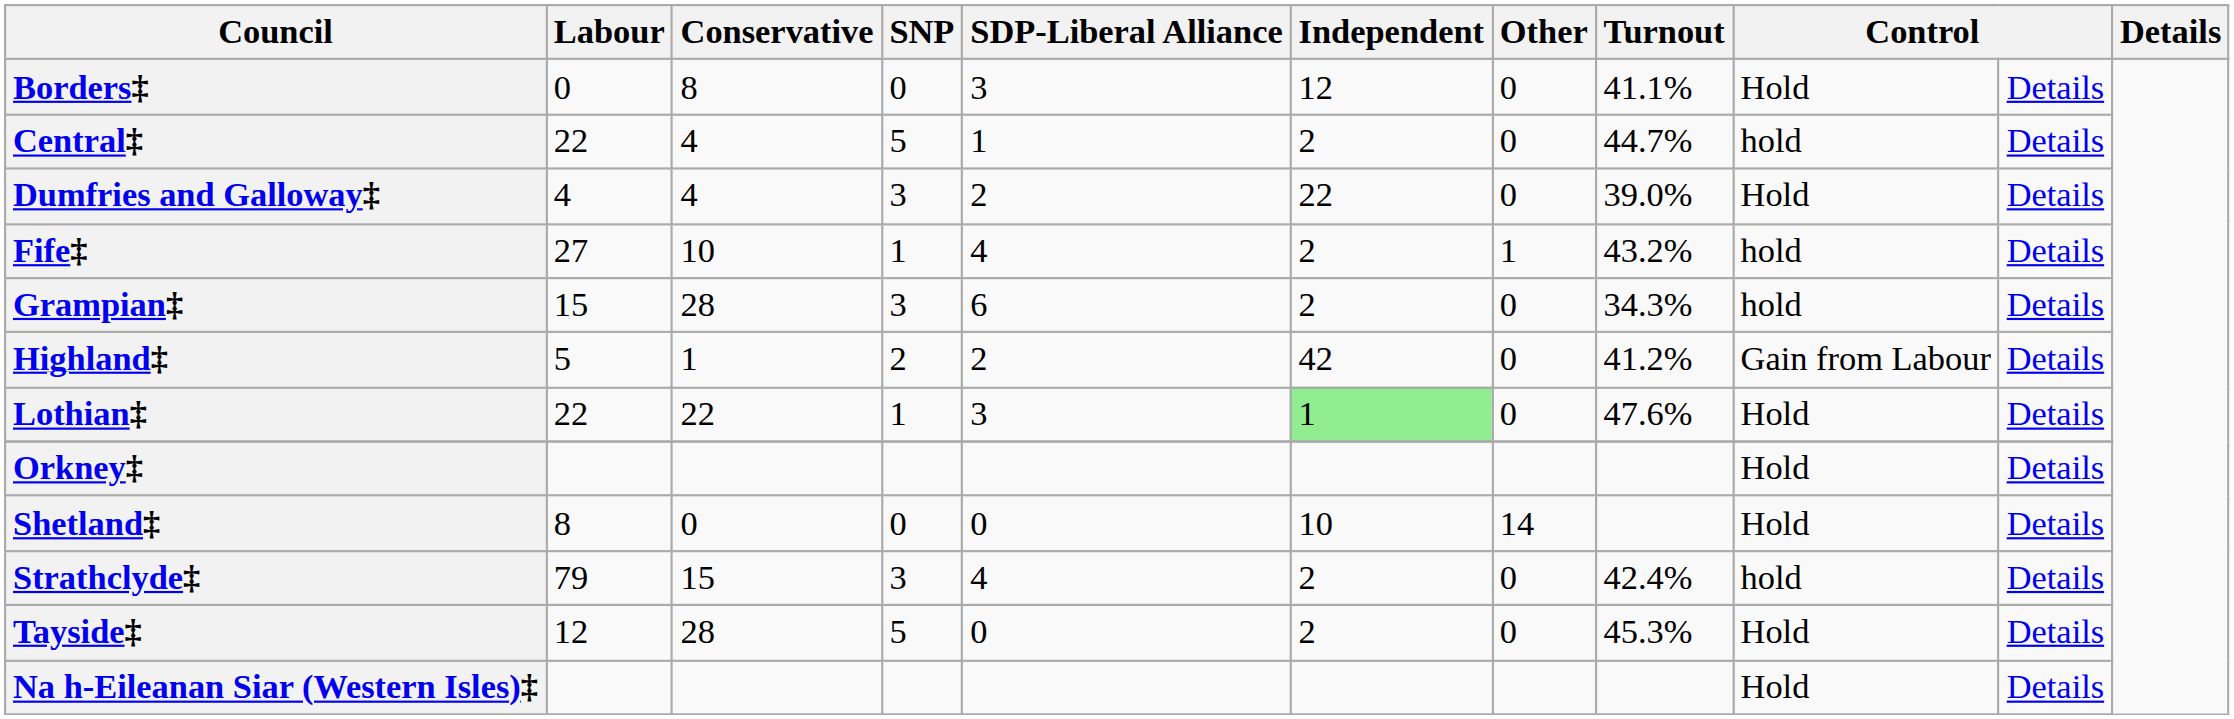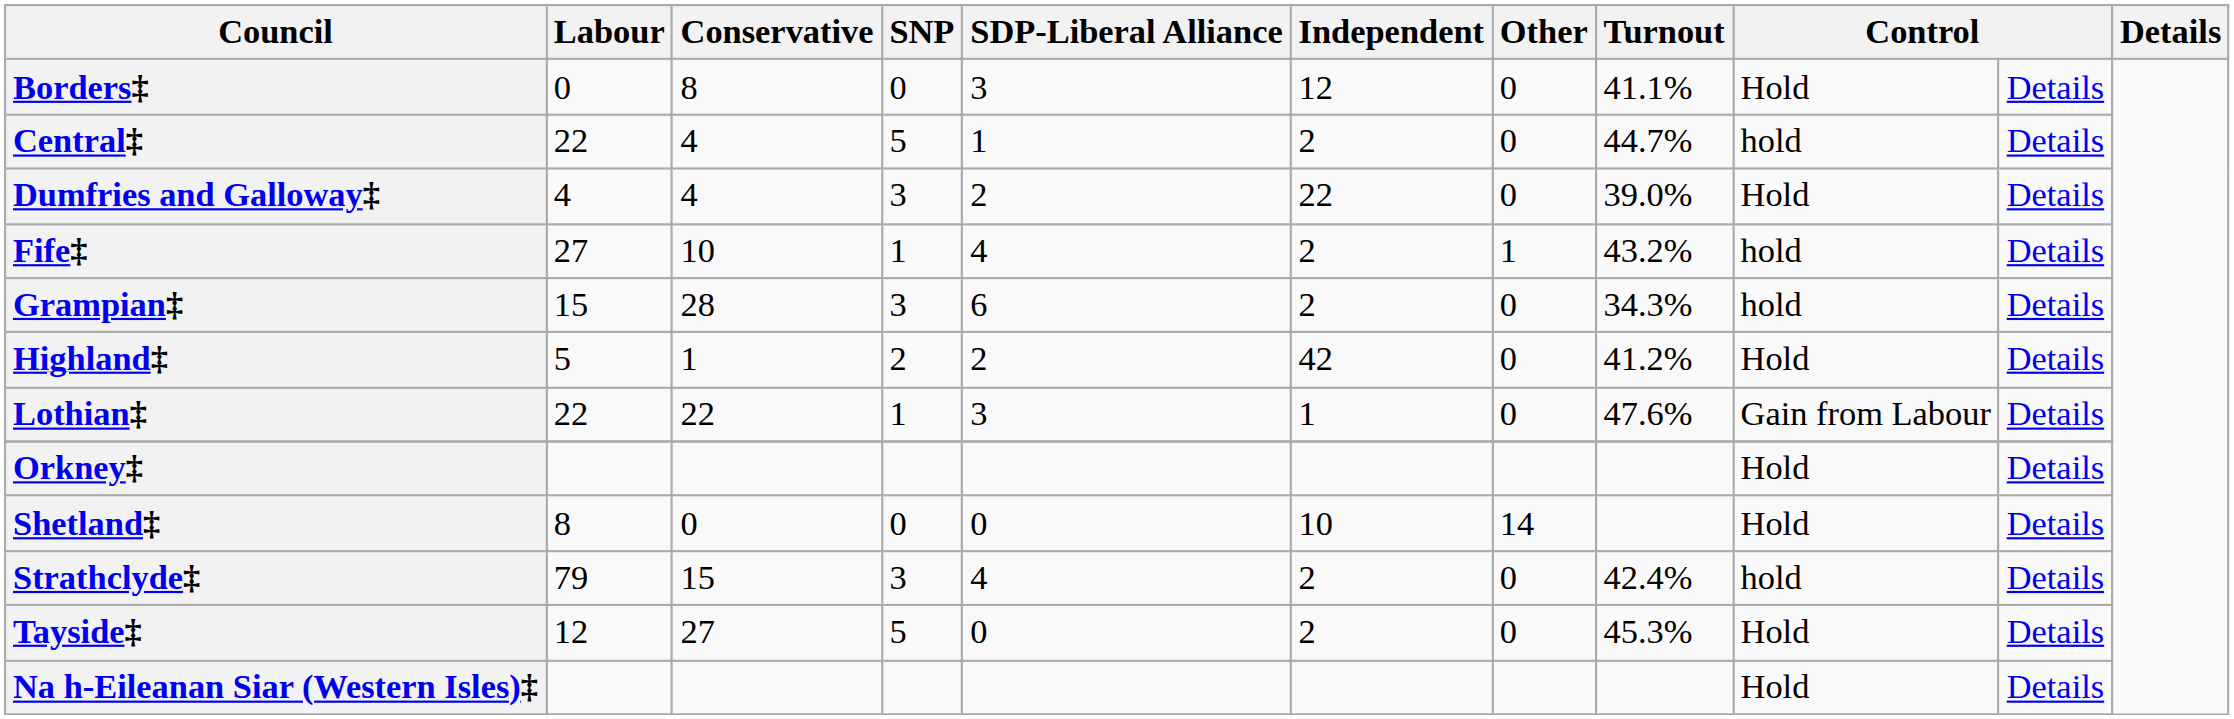 <table class="wikitable">
 <tr>
 <th scope="col">Council</th>
 <th scope="col">Labour</th>
 <th scope="col">Conservative</th>
 <th scope="col">SNP</th>
 <th scope="col">SDP-Liberal Alliance</th>
 <th scope="col">Independent</th>
 <th scope="col">Other</th>
 <th scope="col">Turnout</th>
 <th scope="col" colspan=2>Control<br></th>
 <th scope="col">Details</th>
 </tr>
 <tr>
 <th scope="row" style="text-align: left;"><a href='#'>Borders</a>‡</th>
 <td>0</td>
 <td>8</td>
 <td>0</td>
 <td>3</td>
 <td>12</td>
 <td>0</td>
 <td>41.1%</td>
 <td> Hold</td>
 <td><a href='#'>Details</a></td>
 </tr>
 <tr>
 <th scope="row" style="text-align: left;"><a href='#'>Central</a>‡</th>
 <td>22</td>
 <td>4</td>
 <td>5</td>
 <td>1</td>
 <td>2</td>
 <td>0</td>
 <td>44.7%</td>
 <td> hold</td>
 <td><a href='#'>Details</a></td>
 </tr>
 <tr>
 <th scope="row" style="text-align: left;"><a href='#'>Dumfries and Galloway</a>‡</th>
 <td>4</td>
 <td>4</td>
 <td>3</td>
 <td>2</td>
 <td>22</td>
 <td>0</td>
 <td>39.0%</td>
 <td> Hold</td>
 <td><a href='#'>Details</a></td>
 </tr>
 <tr>
 <th scope="row" style="text-align: left;"><a href='#'>Fife</a>‡</th>
 <td>27</td>
 <td>10</td>
 <td>1</td>
 <td>4</td>
 <td>2</td>
 <td>1</td>
 <td>43.2%</td>
 <td> hold</td>
 <td><a href='#'>Details</a></td>
 </tr>
 <tr>
 <th scope="row" style="text-align: left;"><a href='#'>Grampian</a>‡</th>
 <td>15</td>
 <td>28</td>
 <td>3</td>
 <td>6</td>
 <td>2</td>
 <td>0</td>
 <td>34.3%</td>
 <td> hold</td>
 <td><a href='#'>Details</a></td>
 </tr>
 <tr>
 <th scope="row" style="text-align: left;"><a href='#'>Highland</a>‡</th>
 <td>5</td>
 <td>1</td>
 <td>2</td>
 <td>2</td>
 <td>42</td>
 <td>0</td>
 <td>41.2%</td>
-<td> Gain from Labour</td>
+<td> Hold</td>
 <td><a href='#'>Details</a></td>
 </tr>
 <tr>
 <th scope="row" style="text-align: left;"><a href='#'>Lothian</a>‡</th>
 <td>22</td>
 <td>22</td>
 <td>1</td>
 <td>3</td>
-<td style="background: lightgreen;">1</td>
+<td>1</td>
 <td>0</td>
 <td>47.6%</td>
-<td> Hold</td>
+<td> Gain from Labour</td>
 <td><a href='#'>Details</a></td>
 </tr>
 <tr>
 </tr>
 <tr>
 <th scope="row" style="text-align: left;"><a href='#'>Orkney</a>‡</th>
 <td></td>
 <td></td>
 <td></td>
 <td></td>
 <td></td>
 <td></td>
 <td></td>
 <td> Hold</td>
 <td><a href='#'>Details</a></td>
 </tr>
 <tr>
 <th scope="row" style="text-align: left;"><a href='#'>Shetland</a>‡</th>
 <td>8</td>
 <td>0</td>
 <td>0</td>
 <td>0</td>
 <td>10</td>
 <td>14</td>
 <td></td>
 <td> Hold</td>
 <td><a href='#'>Details</a></td>
 </tr>
 <tr>
 <th scope="row" style="text-align: left;"><a href='#'>Strathclyde</a>‡</th>
 <td>79</td>
 <td>15</td>
 <td>3</td>
 <td>4</td>
 <td>2</td>
 <td>0</td>
 <td>42.4%</td>
 <td> hold</td>
 <td><a href='#'>Details</a></td>
 </tr>
 <tr>
 <th scope="row" style="text-align: left;"><a href='#'>Tayside</a>‡</th>
 <td>12</td>
-<td>28</td>
+<td>27</td>
 <td>5</td>
 <td>0</td>
 <td>2</td>
 <td>0</td>
 <td>45.3%</td>
 <td> Hold</td>
 <td><a href='#'>Details</a></td>
 </tr>
 <tr>
 <th scope="row" style="text-align: left;"><a href='#'>Na h-Eileanan Siar (Western Isles)</a>‡</th>
 <td></td>
 <td></td>
 <td></td>
 <td></td>
 <td></td>
 <td></td>
 <td></td>
 <td> Hold</td>
 <td><a href='#'>Details</a></td>
 </tr>
 <tr>
 </tr>
 </table>
